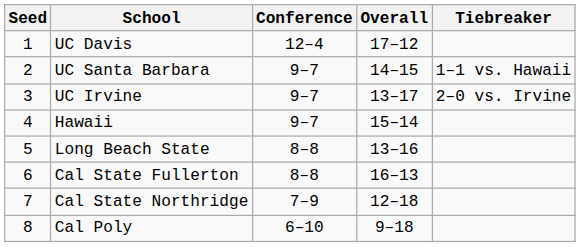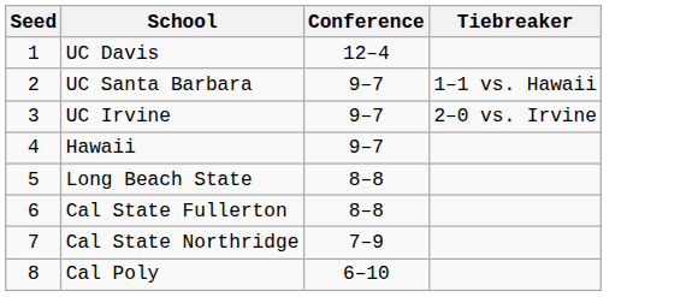 <table class="wikitable" style="text-align:center">
 <tr>
 <th>Seed</th>
 <th>School</th>
 <th>Conference</th>
-<th>Overall</th>
 <th>Tiebreaker</th>
 </tr>
 <tr>
 <td>1</td>
 <td align=left>UC Davis</td>
 <td>12–4</td>
-<td>17–12</td>
 <td></td>
 </tr>
 <tr>
 <td>2</td>
 <td align=left>UC Santa Barbara</td>
 <td>9–7</td>
-<td>14–15</td>
 <td>1–1 vs. Hawaii</td>
 </tr>
 <tr>
 <td>3</td>
 <td align=left>UC Irvine</td>
 <td>9–7</td>
-<td>13–17</td>
 <td>2–0 vs. Irvine</td>
 </tr>
 <tr>
 <td>4</td>
 <td align=left>Hawaii</td>
 <td>9–7</td>
-<td>15–14</td>
 <td></td>
 </tr>
 <tr>
 <td>5</td>
 <td align=left>Long Beach State</td>
 <td>8–8</td>
-<td>13–16</td>
 <td></td>
 </tr>
 <tr>
 <td>6</td>
 <td align=left>Cal State Fullerton</td>
 <td>8–8</td>
-<td>16–13</td>
 <td></td>
 </tr>
 <tr>
 <td>7</td>
 <td align=left>Cal State Northridge</td>
 <td>7–9</td>
-<td>12–18</td>
 <td></td>
 </tr>
 <tr>
 <td>8</td>
 <td align=left>Cal Poly</td>
 <td>6–10</td>
-<td>9–18</td>
 <td></td>
 </tr>
 </table>
